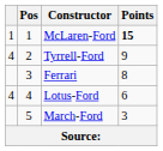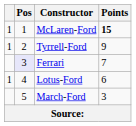 <table class="wikitable" style="font-size: 95%;">
 <tr>
 <th></th>
 <th>Pos</th>
 <th>Constructor</th>
 <th>Points</th>
 </tr>
 <tr>
 <td align="left"> 1</td>
 <td style="text-align:center;">1</td>
 <td> <a href='#'>McLaren</a>-<a href='#'>Ford</a></td>
 <td style="text-align:left;"><strong>15</strong></td>
 </tr>
 <tr>
-<td align="left"> 4</td>
+<td align="left"> 1</td>
 <td style="text-align:center;">2</td>
 <td> <a href='#'>Tyrrell</a>-<a href='#'>Ford</a></td>
 <td style="text-align:left;">9</td>
 </tr>
 <tr>
 <td align="left"></td>
-<td style="text-align:center;">3</td>
+<td style="background: lavender; text-align:center;">3</td>
 <td> <a href='#'>Ferrari</a></td>
-<td style="text-align:left;">8</td>
+<td style="text-align:left;">7</td>
 </tr>
 <tr>
-<td align="left"> 4</td>
+<td align="left"> 1</td>
 <td style="text-align:center;">4</td>
 <td> <a href='#'>Lotus</a>-<a href='#'>Ford</a></td>
 <td style="text-align:left;">6</td>
 </tr>
 <tr>
 <td align="left"></td>
 <td style="text-align:center;">5</td>
 <td> <a href='#'>March</a>-<a href='#'>Ford</a></td>
 <td style="text-align:left;">3</td>
 </tr>
 <tr>
 <th colspan=4>Source:</th>
 </tr>
 </table>
